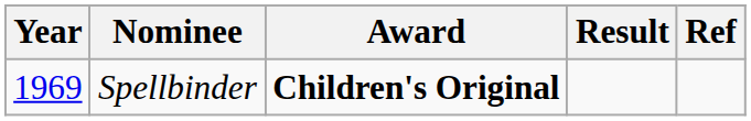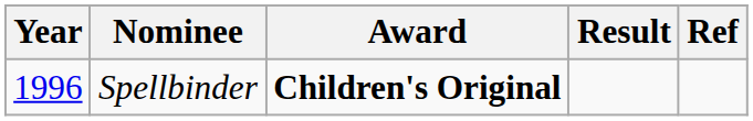 <table class="wikitable">
 <tr>
 <th>Year</th>
 <th>Nominee</th>
 <th>Award</th>
 <th>Result</th>
 <th>Ref</th>
 </tr>
 <tr>
-<td><a href='#'>1969</a></td>
+<td><a href='#'>1996</a></td>
 <td><em>Spellbinder</em></td>
 <td><strong>Children's Original</strong></td>
 <td></td>
 <td></td>
 </tr>
 </table>
